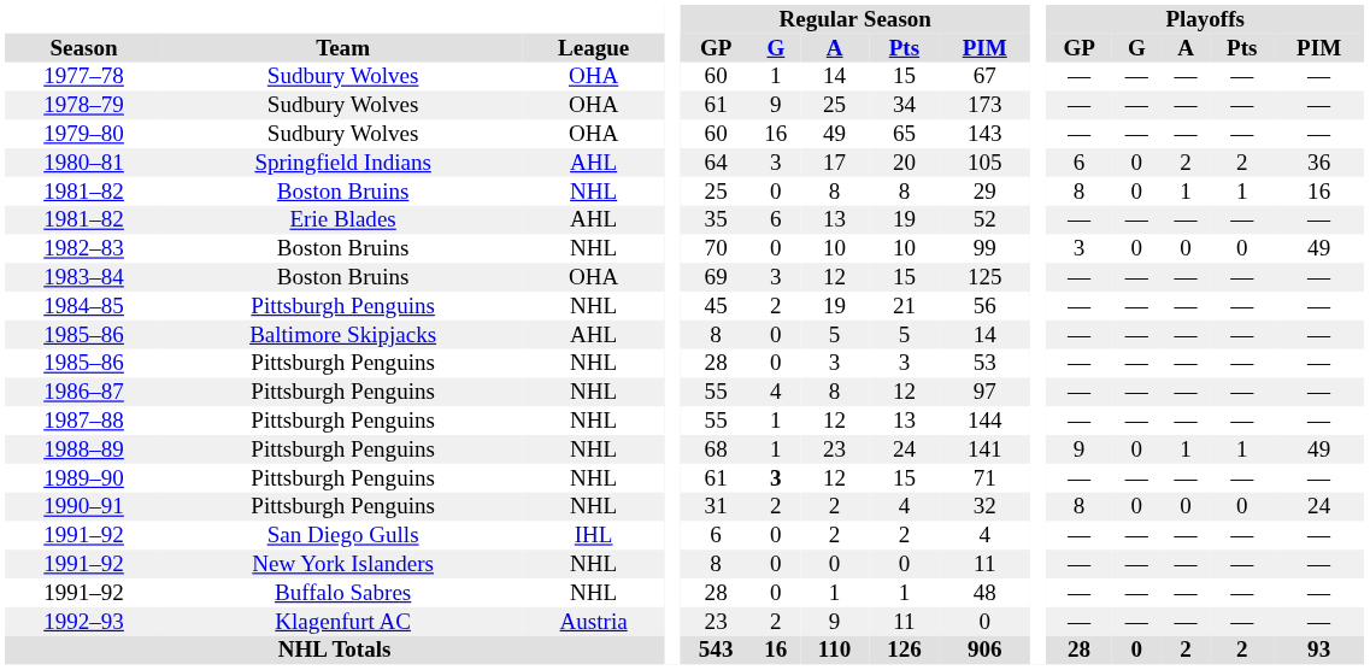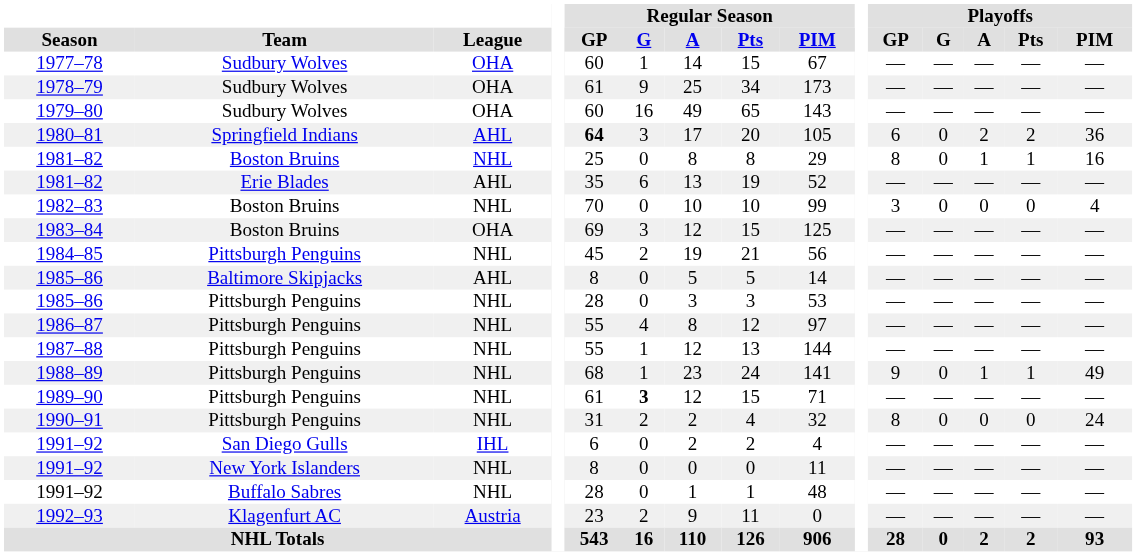 <table border="0" cellpadding="1" cellspacing="0" style="text-align:center; width:75%">
 <tr bgcolor="#e0e0e0">
 <th colspan="3"  bgcolor="#ffffff"> </th>
 <th rowspan="99" bgcolor="#ffffff"> </th>
 <th colspan="5">Regular Season</th>
 <th rowspan="99" bgcolor="#ffffff"> </th>
 <th colspan="5">Playoffs</th>
 </tr>
 <tr bgcolor="#e0e0e0">
 <th>Season</th>
 <th>Team</th>
 <th>League</th>
 <th>GP</th>
 <th><a href='#'>G</a></th>
 <th><a href='#'>A</a></th>
 <th><a href='#'>Pts</a></th>
 <th><a href='#'>PIM</a></th>
 <th>GP</th>
 <th>G</th>
 <th>A</th>
 <th>Pts</th>
 <th>PIM</th>
 </tr>
 <tr>
 <td><a href='#'>1977–78</a></td>
 <td><a href='#'>Sudbury Wolves</a></td>
 <td><a href='#'>OHA</a></td>
 <td>60</td>
 <td>1</td>
 <td>14</td>
 <td>15</td>
 <td>67</td>
 <td>—</td>
 <td>—</td>
 <td>—</td>
 <td>—</td>
 <td>—</td>
 </tr>
 <tr bgcolor="#f0f0f0">
 <td><a href='#'>1978–79</a></td>
 <td>Sudbury Wolves</td>
 <td>OHA</td>
 <td>61</td>
 <td>9</td>
 <td>25</td>
 <td>34</td>
 <td>173</td>
 <td>—</td>
 <td>—</td>
 <td>—</td>
 <td>—</td>
 <td>—</td>
 </tr>
 <tr>
 <td><a href='#'>1979–80</a></td>
 <td>Sudbury Wolves</td>
 <td>OHA</td>
 <td>60</td>
 <td>16</td>
 <td>49</td>
 <td>65</td>
 <td>143</td>
 <td>—</td>
 <td>—</td>
 <td>—</td>
 <td>—</td>
 <td>—</td>
 </tr>
 <tr bgcolor="#f0f0f0">
 <td><a href='#'>1980–81</a></td>
 <td><a href='#'>Springfield Indians</a></td>
 <td><a href='#'>AHL</a></td>
-<td>64</td>
+<td><strong>64</strong></td>
 <td>3</td>
 <td>17</td>
 <td>20</td>
 <td>105</td>
 <td>6</td>
 <td>0</td>
 <td>2</td>
 <td>2</td>
 <td>36</td>
 </tr>
 <tr>
 <td><a href='#'>1981–82</a></td>
 <td><a href='#'>Boston Bruins</a></td>
 <td><a href='#'>NHL</a></td>
 <td>25</td>
 <td>0</td>
 <td>8</td>
 <td>8</td>
 <td>29</td>
 <td>8</td>
 <td>0</td>
 <td>1</td>
 <td>1</td>
 <td>16</td>
 </tr>
 <tr bgcolor="#f0f0f0">
 <td><a href='#'>1981–82</a></td>
 <td><a href='#'>Erie Blades</a></td>
 <td>AHL</td>
 <td>35</td>
 <td>6</td>
 <td>13</td>
 <td>19</td>
 <td>52</td>
 <td>—</td>
 <td>—</td>
 <td>—</td>
 <td>—</td>
 <td>—</td>
 </tr>
 <tr>
 <td><a href='#'>1982–83</a></td>
 <td>Boston Bruins</td>
 <td>NHL</td>
 <td>70</td>
 <td>0</td>
 <td>10</td>
 <td>10</td>
 <td>99</td>
 <td>3</td>
 <td>0</td>
 <td>0</td>
 <td>0</td>
-<td>49</td>
+<td>4</td>
 </tr>
 <tr bgcolor="#f0f0f0">
 <td><a href='#'>1983–84</a></td>
 <td>Boston Bruins</td>
 <td>OHA</td>
 <td>69</td>
 <td>3</td>
 <td>12</td>
 <td>15</td>
 <td>125</td>
 <td>—</td>
 <td>—</td>
 <td>—</td>
 <td>—</td>
 <td>—</td>
 </tr>
 <tr>
 <td><a href='#'>1984–85</a></td>
 <td><a href='#'>Pittsburgh Penguins</a></td>
 <td>NHL</td>
 <td>45</td>
 <td>2</td>
 <td>19</td>
 <td>21</td>
 <td>56</td>
 <td>—</td>
 <td>—</td>
 <td>—</td>
 <td>—</td>
 <td>—</td>
 </tr>
 <tr bgcolor="#f0f0f0">
 <td><a href='#'>1985–86</a></td>
 <td><a href='#'>Baltimore Skipjacks</a></td>
 <td>AHL</td>
 <td>8</td>
 <td>0</td>
 <td>5</td>
 <td>5</td>
 <td>14</td>
 <td>—</td>
 <td>—</td>
 <td>—</td>
 <td>—</td>
 <td>—</td>
 </tr>
 <tr>
 <td><a href='#'>1985–86</a></td>
 <td>Pittsburgh Penguins</td>
 <td>NHL</td>
 <td>28</td>
 <td>0</td>
 <td>3</td>
 <td>3</td>
 <td>53</td>
 <td>—</td>
 <td>—</td>
 <td>—</td>
 <td>—</td>
 <td>—</td>
 </tr>
 <tr bgcolor="#f0f0f0">
 <td><a href='#'>1986–87</a></td>
 <td>Pittsburgh Penguins</td>
 <td>NHL</td>
 <td>55</td>
 <td>4</td>
 <td>8</td>
 <td>12</td>
 <td>97</td>
 <td>—</td>
 <td>—</td>
 <td>—</td>
 <td>—</td>
 <td>—</td>
 </tr>
 <tr>
 <td><a href='#'>1987–88</a></td>
 <td>Pittsburgh Penguins</td>
 <td>NHL</td>
 <td>55</td>
 <td>1</td>
 <td>12</td>
 <td>13</td>
 <td>144</td>
 <td>—</td>
 <td>—</td>
 <td>—</td>
 <td>—</td>
 <td>—</td>
 </tr>
 <tr bgcolor="#f0f0f0">
 <td><a href='#'>1988–89</a></td>
 <td>Pittsburgh Penguins</td>
 <td>NHL</td>
 <td>68</td>
 <td>1</td>
 <td>23</td>
 <td>24</td>
 <td>141</td>
 <td>9</td>
 <td>0</td>
 <td>1</td>
 <td>1</td>
 <td>49</td>
 </tr>
 <tr>
 <td><a href='#'>1989–90</a></td>
 <td>Pittsburgh Penguins</td>
 <td>NHL</td>
 <td>61</td>
 <td><strong>3</strong></td>
 <td>12</td>
 <td>15</td>
 <td>71</td>
 <td>—</td>
 <td>—</td>
 <td>—</td>
 <td>—</td>
 <td>—</td>
 </tr>
 <tr bgcolor="#f0f0f0">
 <td><a href='#'>1990–91</a></td>
 <td>Pittsburgh Penguins</td>
 <td>NHL</td>
 <td>31</td>
 <td>2</td>
 <td>2</td>
 <td>4</td>
 <td>32</td>
 <td>8</td>
 <td>0</td>
 <td>0</td>
 <td>0</td>
 <td>24</td>
 </tr>
 <tr>
 <td><a href='#'>1991–92</a></td>
 <td><a href='#'>San Diego Gulls</a></td>
 <td><a href='#'>IHL</a></td>
 <td>6</td>
 <td>0</td>
 <td>2</td>
 <td>2</td>
 <td>4</td>
 <td>—</td>
 <td>—</td>
 <td>—</td>
 <td>—</td>
 <td>—</td>
 </tr>
 <tr bgcolor="#f0f0f0">
 <td><a href='#'>1991–92</a></td>
 <td><a href='#'>New York Islanders</a></td>
 <td>NHL</td>
 <td>8</td>
 <td>0</td>
 <td>0</td>
 <td>0</td>
 <td>11</td>
 <td>—</td>
 <td>—</td>
 <td>—</td>
 <td>—</td>
 <td>—</td>
 </tr>
 <tr>
 <td>1991–92</td>
 <td><a href='#'>Buffalo Sabres</a></td>
 <td>NHL</td>
 <td>28</td>
 <td>0</td>
 <td>1</td>
 <td>1</td>
 <td>48</td>
 <td>—</td>
 <td>—</td>
 <td>—</td>
 <td>—</td>
 <td>—</td>
 </tr>
 <tr bgcolor="#f0f0f0">
 <td><a href='#'>1992–93</a></td>
 <td><a href='#'>Klagenfurt AC</a></td>
 <td><a href='#'>Austria</a></td>
 <td>23</td>
 <td>2</td>
 <td>9</td>
 <td>11</td>
 <td>0</td>
 <td>—</td>
 <td>—</td>
 <td>—</td>
 <td>—</td>
 <td>—</td>
 </tr>
 <tr bgcolor="#e0e0e0">
 <th colspan="3">NHL Totals</th>
 <th>543</th>
 <th>16</th>
 <th>110</th>
 <th>126</th>
 <th>906</th>
 <th>28</th>
 <th>0</th>
 <th>2</th>
 <th>2</th>
 <th>93</th>
 </tr>
 </table>
